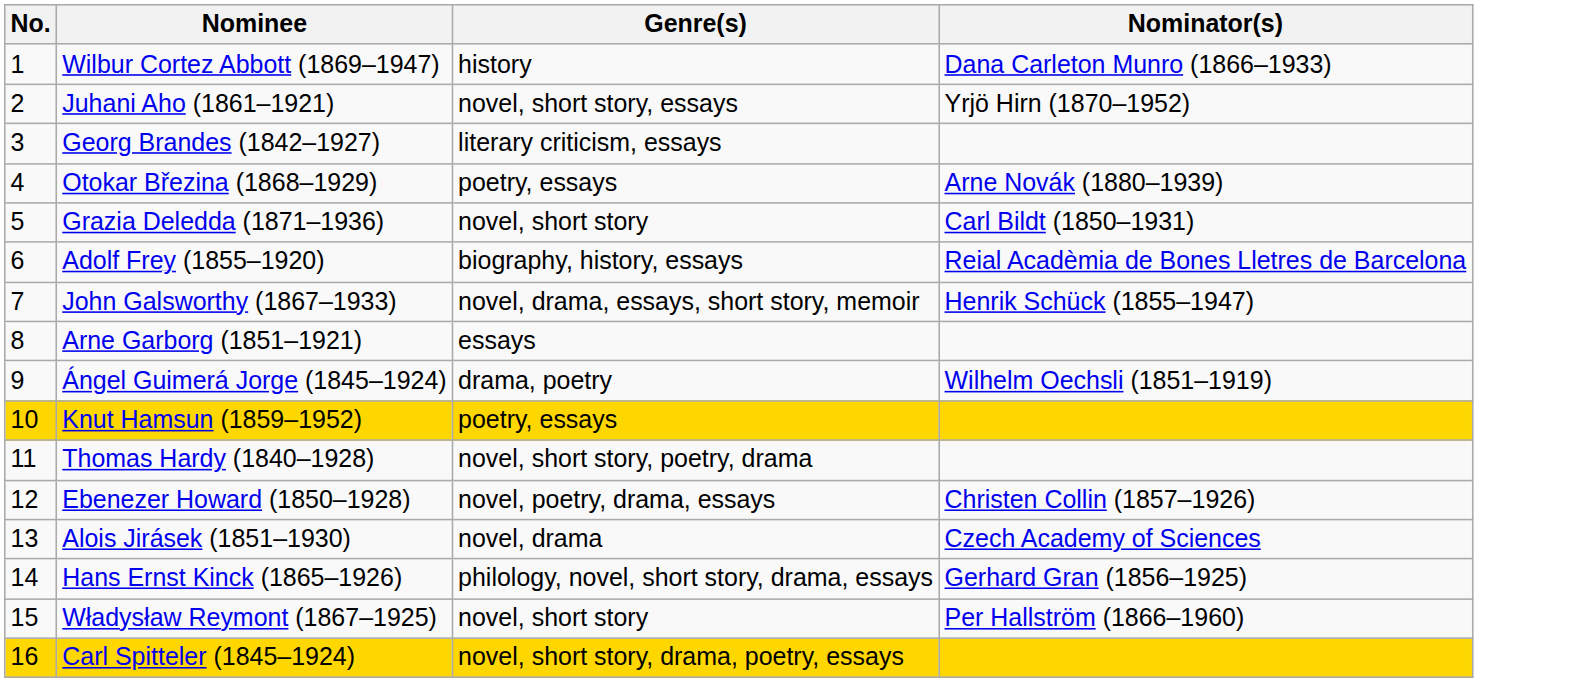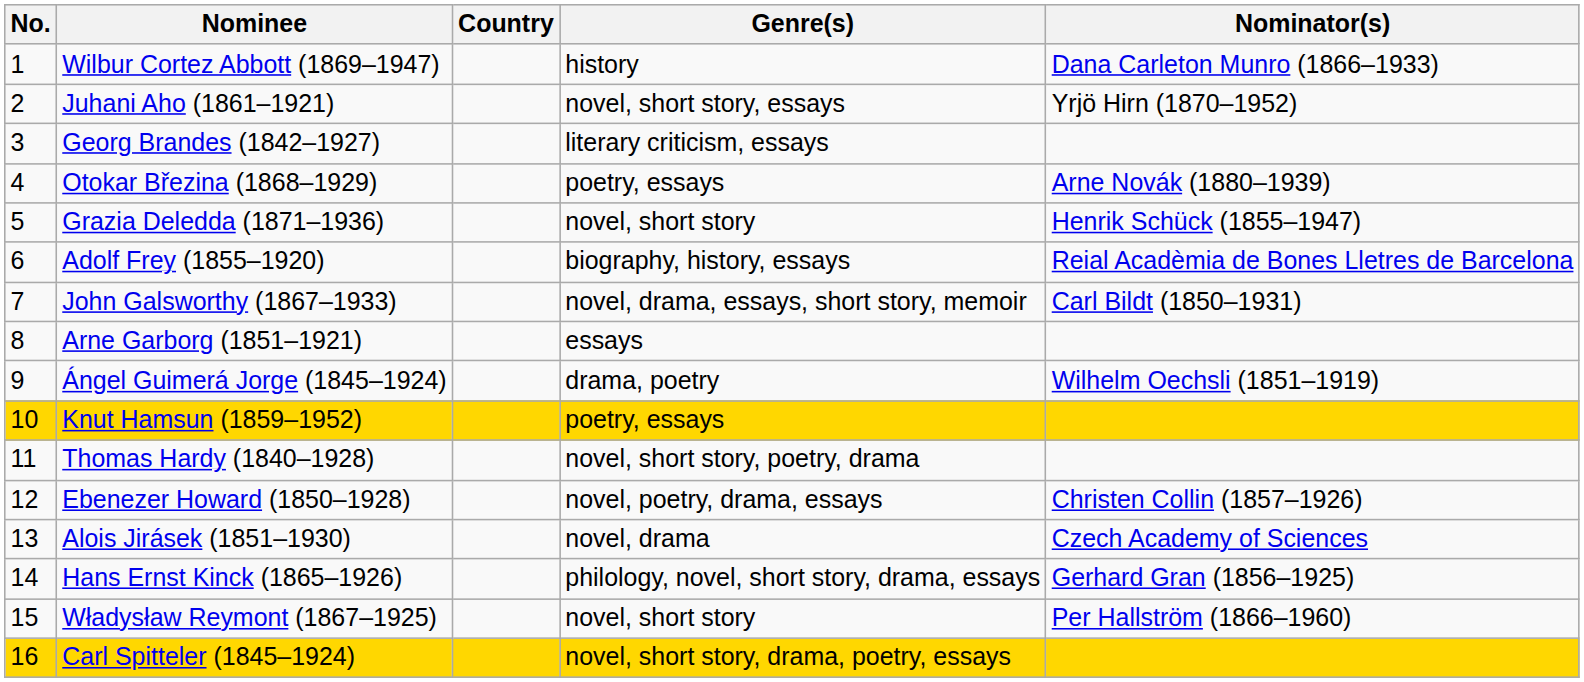 <table class="sortable wikitable mw-collapsible">
 <tr>
 <th scope=col>No.</th>
 <th scope=col>Nominee</th>
+<th scope=col>Country</th>
 <th scope=col>Genre(s)</th>
 <th scope=col>Nominator(s)</th>
 </tr>
 <tr>
 <td>1</td>
 <td><a href='#'>Wilbur Cortez Abbott</a> (1869–1947)</td>
+<td></td>
 <td>history</td>
 <td><a href='#'>Dana Carleton Munro</a> (1866–1933)</td>
 </tr>
 <tr>
 <td>2</td>
 <td><a href='#'>Juhani Aho</a> (1861–1921)</td>
+<td></td>
 <td>novel, short story, essays</td>
 <td>Yrjö Hirn (1870–1952)</td>
 </tr>
 <tr>
 <td>3</td>
 <td><a href='#'>Georg Brandes</a> (1842–1927)</td>
+<td></td>
 <td>literary criticism, essays</td>
 <td></td>
 </tr>
 <tr>
 <td>4</td>
 <td><a href='#'>Otokar Březina</a> (1868–1929)</td>
+<td></td>
 <td>poetry, essays</td>
 <td><a href='#'>Arne Novák</a> (1880–1939)</td>
 </tr>
 <tr>
 <td>5</td>
 <td><a href='#'>Grazia Deledda</a> (1871–1936)</td>
+<td></td>
 <td>novel, short story</td>
-<td><a href='#'>Carl Bildt</a> (1850–1931)</td>
+<td><a href='#'>Henrik Schück</a> (1855–1947)</td>
 </tr>
 <tr>
 <td>6</td>
 <td><a href='#'>Adolf Frey</a> (1855–1920)</td>
+<td></td>
 <td>biography, history, essays</td>
 <td><a href='#'>Reial Acadèmia de Bones Lletres de Barcelona</a></td>
 </tr>
 <tr>
 <td>7</td>
 <td><a href='#'>John Galsworthy</a> (1867–1933)</td>
+<td></td>
 <td>novel, drama, essays, short story, memoir</td>
-<td><a href='#'>Henrik Schück</a> (1855–1947)</td>
+<td><a href='#'>Carl Bildt</a> (1850–1931)</td>
 </tr>
 <tr>
 <td>8</td>
 <td><a href='#'>Arne Garborg</a> (1851–1921)</td>
+<td></td>
 <td>essays</td>
 <td></td>
 </tr>
 <tr>
 <td>9</td>
 <td><a href='#'>Ángel Guimerá Jorge</a> (1845–1924)</td>
+<td></td>
 <td>drama, poetry</td>
 <td><a href='#'>Wilhelm Oechsli</a> (1851–1919)</td>
 </tr>
 <tr>
 <td style="background:gold;white-space:nowrap">10</td>
 <td style="background:gold;white-space:nowrap"><a href='#'>Knut Hamsun</a> (1859–1952)</td>
+<td style="background:gold;white-space:nowrap"></td>
 <td style="background:gold;white-space:nowrap">poetry, essays</td>
 <td style="background:gold;white-space:nowrap"></td>
 </tr>
 <tr>
 <td>11</td>
 <td><a href='#'>Thomas Hardy</a> (1840–1928)</td>
+<td></td>
 <td>novel, short story, poetry, drama</td>
 <td></td>
 </tr>
 <tr>
 <td>12</td>
 <td><a href='#'>Ebenezer Howard</a> (1850–1928)</td>
+<td></td>
 <td>novel, poetry, drama, essays</td>
 <td><a href='#'>Christen Collin</a> (1857–1926)</td>
 </tr>
 <tr>
 <td>13</td>
 <td><a href='#'>Alois Jirásek</a> (1851–1930)</td>
+<td></td>
 <td>novel, drama</td>
 <td><a href='#'>Czech Academy of Sciences</a></td>
 </tr>
 <tr>
 <td>14</td>
 <td><a href='#'>Hans Ernst Kinck</a> (1865–1926)</td>
+<td></td>
 <td>philology, novel, short story, drama, essays</td>
 <td><a href='#'>Gerhard Gran</a> (1856–1925)</td>
 </tr>
 <tr>
 <td>15</td>
 <td><a href='#'>Władysław Reymont</a> (1867–1925)</td>
+<td></td>
 <td>novel, short story</td>
 <td><a href='#'>Per Hallström</a> (1866–1960)</td>
 </tr>
 <tr>
 <td style="background:gold;white-space:nowrap">16</td>
 <td style="background:gold;white-space:nowrap"><a href='#'>Carl Spitteler</a> (1845–1924)</td>
+<td style="background:gold;white-space:nowrap"></td>
 <td style="background:gold;white-space:nowrap">novel, short story, drama, poetry, essays</td>
 <td style="background:gold;white-space:nowrap"></td>
 </tr>
 </table>
